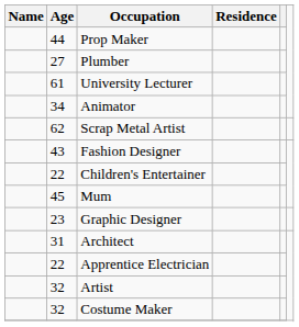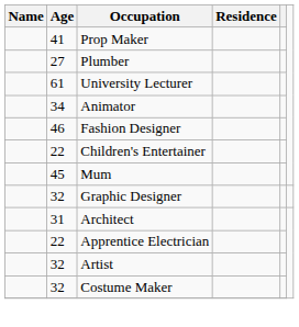 <table class="wikitable sortable">
 <tr>
 <th>Name</th>
 <th>Age</th>
 <th>Occupation</th>
 <th>Residence</th>
 <th class="unsortable"></th>
 </tr>
 <tr>
 <td></td>
-<td>44</td>
+<td>41</td>
 <td>Prop Maker</td>
 <td></td>
 <td></td>
 </tr>
 <tr>
 <td></td>
 <td>27</td>
 <td>Plumber</td>
 <td></td>
 <td></td>
 </tr>
 <tr>
 <td></td>
 <td>61</td>
 <td>University Lecturer</td>
 <td></td>
 <td></td>
 </tr>
 <tr>
 <td></td>
 <td>34</td>
 <td>Animator</td>
 <td></td>
 <td></td>
 </tr>
 <tr>
 <td></td>
-<td>62</td>
-<td>Scrap Metal Artist</td>
-<td></td>
-<td></td>
-<td></td>
-</tr>
-<tr>
-<td></td>
-<td>43</td>
+<td>46</td>
 <td>Fashion Designer</td>
 <td></td>
 <td></td>
 </tr>
 <tr>
 <td></td>
 <td>22</td>
 <td>Children's Entertainer</td>
 <td></td>
 <td></td>
 </tr>
 <tr>
 <td></td>
 <td>45</td>
 <td>Mum</td>
 <td></td>
 <td></td>
 </tr>
 <tr>
 <td></td>
-<td>23</td>
+<td>32</td>
 <td>Graphic Designer</td>
 <td></td>
 <td></td>
 <td></td>
 </tr>
 <tr>
 <td></td>
 <td>31</td>
 <td>Architect</td>
 <td></td>
 <td></td>
 </tr>
 <tr>
 <td></td>
 <td>22</td>
 <td>Apprentice Electrician</td>
 <td></td>
 <td></td>
 </tr>
 <tr>
 <td></td>
 <td>32</td>
 <td>Artist</td>
 <td></td>
 <td></td>
 </tr>
 <tr>
 <td></td>
 <td>32</td>
 <td>Costume Maker</td>
 <td></td>
 <td></td>
 </tr>
 <tr>
 </tr>
 </table>
